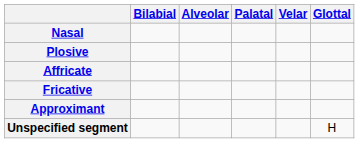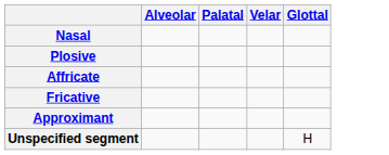 <table class="wikitable" style="text-align:center">
 <tr>
 <th></th>
-<th><a href='#'>Bilabial</a></th>
 <th><a href='#'>Alveolar</a></th>
 <th><a href='#'>Palatal</a></th>
 <th><a href='#'>Velar</a></th>
 <th><a href='#'>Glottal</a></th>
 </tr>
 <tr>
 <th><a href='#'>Nasal</a></th>
 <td></td>
 <td></td>
 <td></td>
 <td></td>
-<td></td>
 </tr>
 <tr>
 <th><a href='#'>Plosive</a></th>
-<td></td>
 <td></td>
 <td></td>
 <td></td>
 <td></td>
 </tr>
 <tr>
 <th><a href='#'>Affricate</a></th>
 <td></td>
 <td></td>
 <td></td>
 <td></td>
-<td></td>
 </tr>
 <tr>
 <th><a href='#'>Fricative</a></th>
-<td></td>
 <td></td>
 <td></td>
 <td></td>
 <td></td>
 </tr>
 <tr>
 <th><a href='#'>Approximant</a></th>
 <td></td>
 <td></td>
 <td></td>
 <td></td>
-<td></td>
 </tr>
 <tr>
 <th>Unspecified segment</th>
 <td></td>
 <td></td>
 <td></td>
-<td></td>
 <td>H</td>
 </tr>
 </table>
